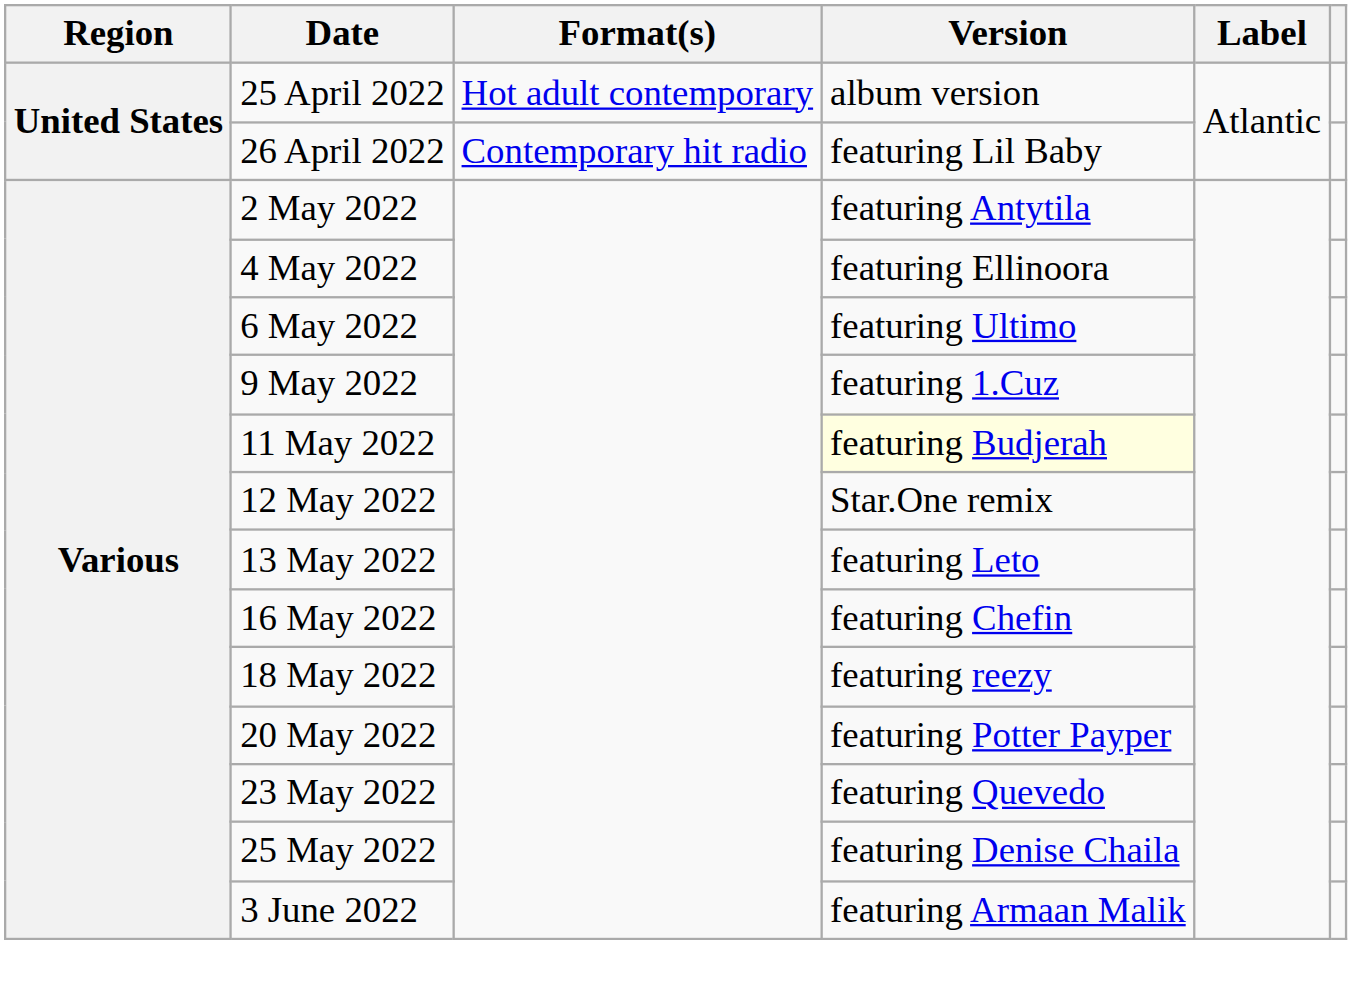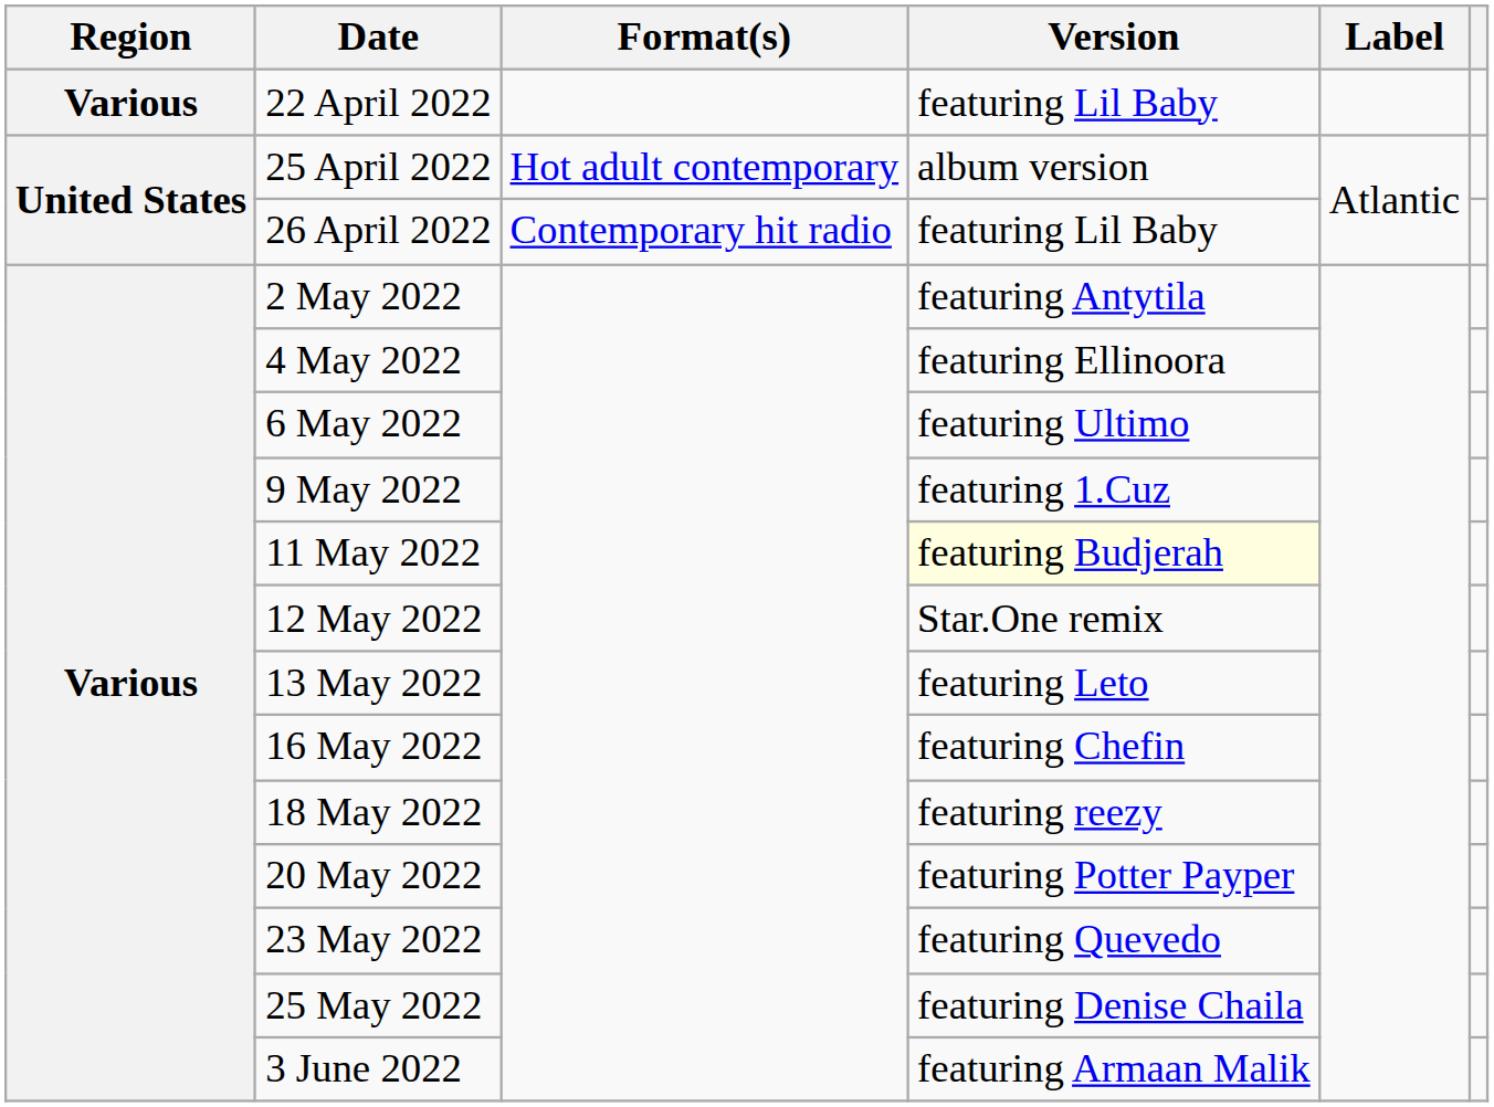 <table class="wikitable plainrowheaders">
 <tr>
 <th scope="col">Region</th>
 <th scope="col">Date</th>
 <th scope="col">Format(s)</th>
 <th scope="col">Version</th>
 <th scope="col">Label</th>
 <th scope="col"></th>
+</tr>
+<tr>
+<th scope="row">Various</th>
+<td>22 April 2022</td>
+<td></td>
+<td>featuring <a href='#'>Lil Baby</a></td>
+<td></td>
+<td style="text-align:center;"></td>
 </tr>
 <tr>
 <th scope="row" rowspan="2">United States</th>
 <td>25 April 2022</td>
 <td><a href='#'>Hot adult contemporary</a></td>
 <td>album version</td>
 <td rowspan="2">Atlantic</td>
 <td style="text-align:center;"></td>
 </tr>
 <tr>
 <td>26 April 2022</td>
 <td><a href='#'>Contemporary hit radio</a></td>
 <td>featuring Lil Baby</td>
 <td style="text-align:center;"></td>
 </tr>
 <tr>
 <th scope="row" rowspan="13">Various</th>
 <td>2 May 2022</td>
 <td rowspan="13"></td>
 <td>featuring <a href='#'>Antytila</a></td>
 <td rowspan="13"></td>
 <td></td>
 </tr>
 <tr>
 <td>4 May 2022</td>
 <td>featuring Ellinoora</td>
 <td></td>
 </tr>
 <tr>
 <td>6 May 2022</td>
 <td>featuring <a href='#'>Ultimo</a></td>
 <td></td>
 </tr>
 <tr>
 <td>9 May 2022</td>
 <td>featuring <a href='#'>1.Cuz</a></td>
 <td></td>
 </tr>
 <tr>
 <td>11 May 2022</td>
 <td style="background: lightyellow;">featuring <a href='#'>Budjerah</a></td>
 <td></td>
 </tr>
 <tr>
 <td>12 May 2022</td>
 <td>Star.One remix</td>
 <td></td>
 </tr>
 <tr>
 <td>13 May 2022</td>
 <td>featuring <a href='#'>Leto</a></td>
 <td></td>
 </tr>
 <tr>
 <td>16 May 2022</td>
 <td>featuring <a href='#'>Chefin</a></td>
 <td></td>
 </tr>
 <tr>
 <td>18 May 2022</td>
 <td>featuring <a href='#'>reezy</a></td>
 <td></td>
 </tr>
 <tr>
 <td>20 May 2022</td>
 <td>featuring <a href='#'>Potter Payper</a></td>
 <td></td>
 </tr>
 <tr>
 <td>23 May 2022</td>
 <td>featuring <a href='#'>Quevedo</a></td>
 <td></td>
 </tr>
 <tr>
 <td>25 May 2022</td>
 <td>featuring <a href='#'>Denise Chaila</a></td>
 <td></td>
 </tr>
 <tr>
 <td>3 June 2022</td>
 <td>featuring <a href='#'>Armaan Malik</a></td>
 <td></td>
 </tr>
 </table>
